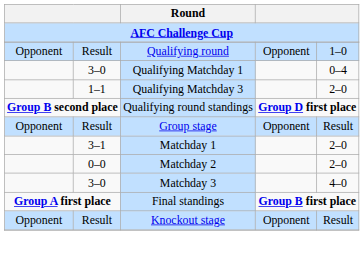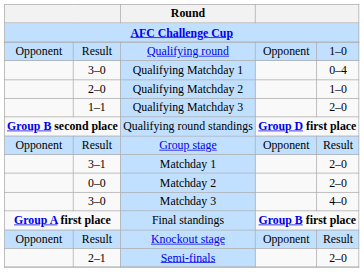 <table class="wikitable" style="text-align:center">
 <tr>
 <th colspan=2></th>
 <th>Round</th>
 <th colspan=2></th>
 </tr>
 <tr bgcolor=#c1e0ff>
 <td colspan=5><strong><a href='#'>AFC Challenge Cup</a></strong></td>
 </tr>
 <tr>
 </tr>
 <tr bgcolor=#c1e0ff>
 <td>Opponent</td>
 <td>Result</td>
 <td><a href='#'>Qualifying round</a></td>
 <td>Opponent</td>
 <td>1–0</td>
 </tr>
 <tr>
 <td align=left></td>
 <td>3–0</td>
 <td bgcolor=#c1e0ff>Qualifying Matchday 1</td>
 <td align=left></td>
 <td>0–4</td>
+</tr>
+<tr>
+<td align=left></td>
+<td>2–0</td>
+<td bgcolor=#c1e0ff>Qualifying Matchday 2</td>
+<td align=left></td>
+<td>1–0</td>
 </tr>
 <tr>
 <td align=left></td>
 <td>1–1</td>
 <td bgcolor=#c1e0ff>Qualifying Matchday 3</td>
 <td align=left></td>
 <td>2–0</td>
 </tr>
 <tr>
 <td colspan=2 align=center valign=top><strong><a href='#'>Group B</a> second place</strong><br></td>
 <td bgcolor=#c1e0ff>Qualifying round standings</td>
 <td colspan=2 align=center valign=top><strong><a href='#'>Group D</a> first place</strong><br></td>
 </tr>
 <tr bgcolor=#c1e0ff>
 <td>Opponent</td>
 <td>Result</td>
 <td><a href='#'>Group stage</a></td>
 <td>Opponent</td>
 <td>Result</td>
 </tr>
 <tr>
 <td align=left></td>
 <td>3–1</td>
 <td bgcolor=#c1e0ff>Matchday 1</td>
 <td align=left></td>
 <td>2–0</td>
 </tr>
 <tr>
 <td align=left></td>
 <td>0–0</td>
 <td bgcolor=#c1e0ff>Matchday 2</td>
 <td align=left></td>
 <td>2–0</td>
 </tr>
 <tr>
 <td align=left></td>
 <td>3–0</td>
 <td bgcolor=#c1e0ff>Matchday 3</td>
 <td align=left></td>
 <td>4–0</td>
 </tr>
 <tr>
 <td colspan=2 align=center valign=top><strong><a href='#'>Group A</a> first place</strong><br></td>
 <td bgcolor=#c1e0ff>Final standings</td>
 <td colspan=2 align=center valign=top><strong><a href='#'>Group B</a> first place</strong><br></td>
 </tr>
 <tr bgcolor=#c1e0ff>
 <td>Opponent</td>
 <td>Result</td>
 <td><a href='#'>Knockout stage</a></td>
 <td>Opponent</td>
 <td>Result</td>
 </tr>
 <tr>
+<td align=left></td>
+<td>2–1</td>
+<td bgcolor=#c1e0ff><a href='#'>Semi-finals</a></td>
+<td align=left></td>
+<td>2–0</td>
+</tr>
+<tr>
 </tr>
 </table>
